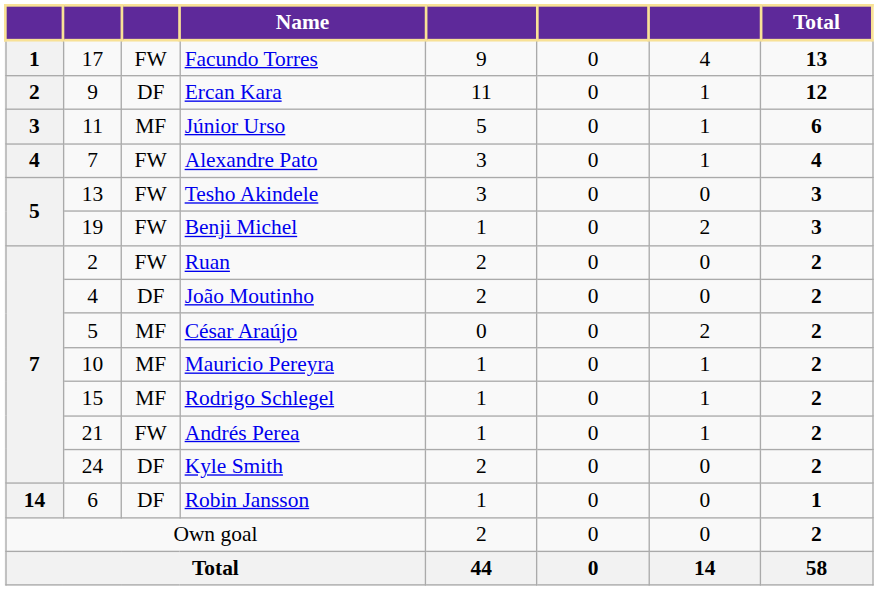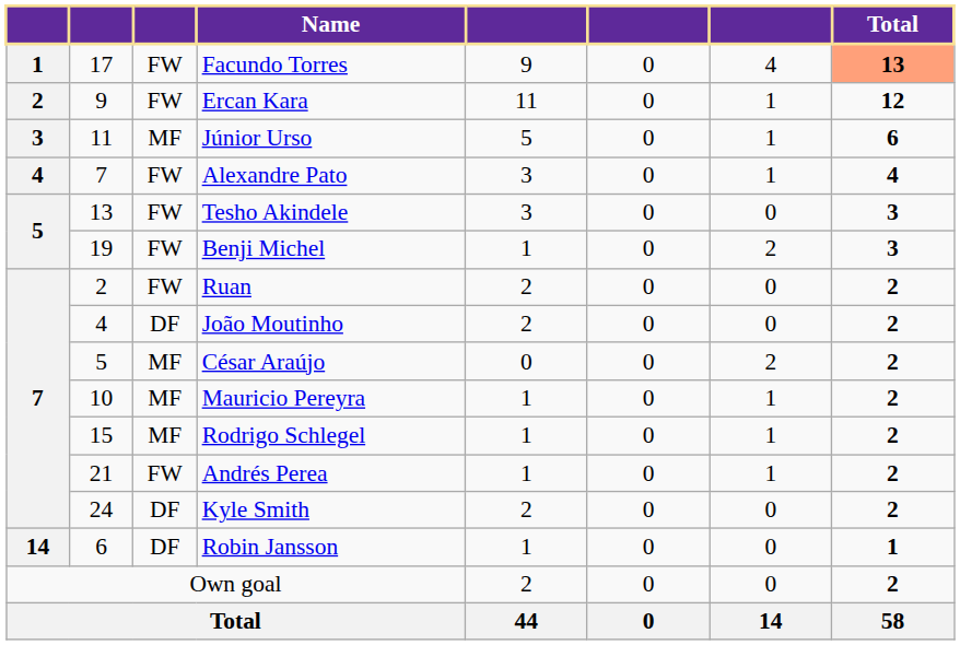 <table class="wikitable" style="text-align:center;">
 <tr>
 <th style="background:#5E299A; color:white; border:2px solid #F8E196; width:35px;" scope="col"></th>
 <th style="background:#5E299A; color:white; border:2px solid #F8E196; width:35px;" scope="col"></th>
 <th style="background:#5E299A; color:white; border:2px solid #F8E196; width:35px;" scope="col"></th>
 <th style="background:#5E299A; color:white; border:2px solid #F8E196; width:175px;" scope="col">Name</th>
 <th style="background:#5E299A; color:white; border:2px solid #F8E196; width:75px;" scope="col"></th>
 <th style="background:#5E299A; color:white; border:2px solid #F8E196; width:75px;" scope="col"></th>
 <th style="background:#5E299A; color:white; border:2px solid #F8E196; width:75px;" scope="col"></th>
 <th style="background:#5E299A; color:white; border:2px solid #F8E196; width:75px;" scope="col">Total</th>
 </tr>
 <tr>
 <th rowspan=1>1</th>
 <td>17</td>
 <td>FW</td>
 <td align="left"> <a href='#'>Facundo Torres</a></td>
 <td>9</td>
 <td>0</td>
 <td>4</td>
-<td><strong>13</strong></td>
+<td style="background: lightsalmon;"><strong>13</strong></td>
 </tr>
 <tr>
 <th rowspan=1>2</th>
 <td>9</td>
-<td>DF</td>
+<td>FW</td>
 <td align="left"> <a href='#'>Ercan Kara</a></td>
 <td>11</td>
 <td>0</td>
 <td>1</td>
 <td><strong>12</strong></td>
 </tr>
 <tr>
 <th>3</th>
 <td>11</td>
 <td>MF</td>
 <td align="left"> <a href='#'>Júnior Urso</a></td>
 <td>5</td>
 <td>0</td>
 <td>1</td>
 <td><strong>6</strong></td>
 </tr>
 <tr>
 <th rowspan=1>4</th>
 <td>7</td>
 <td>FW</td>
 <td align="left"> <a href='#'>Alexandre Pato</a></td>
 <td>3</td>
 <td>0</td>
 <td>1</td>
 <td><strong>4</strong></td>
 </tr>
 <tr>
 <th rowspan=2>5</th>
 <td>13</td>
 <td>FW</td>
 <td align="left"> <a href='#'>Tesho Akindele</a></td>
 <td>3</td>
 <td>0</td>
 <td>0</td>
 <td><strong>3</strong></td>
 </tr>
 <tr>
 <td>19</td>
 <td>FW</td>
 <td align="left"> <a href='#'>Benji Michel</a></td>
 <td>1</td>
 <td>0</td>
 <td>2</td>
 <td><strong>3</strong></td>
 </tr>
 <tr>
 <th rowspan=7>7</th>
 <td>2</td>
 <td>FW</td>
 <td align="left"> <a href='#'>Ruan</a></td>
 <td>2</td>
 <td>0</td>
 <td>0</td>
 <td><strong>2</strong></td>
 </tr>
 <tr>
 <td>4</td>
 <td>DF</td>
 <td align="left"> <a href='#'>João Moutinho</a></td>
 <td>2</td>
 <td>0</td>
 <td>0</td>
 <td><strong>2</strong></td>
 </tr>
 <tr>
 <td>5</td>
 <td>MF</td>
 <td align="left"> <a href='#'>César Araújo</a></td>
 <td>0</td>
 <td>0</td>
 <td>2</td>
 <td><strong>2</strong></td>
 </tr>
 <tr>
 <td>10</td>
 <td>MF</td>
 <td align="left"> <a href='#'>Mauricio Pereyra</a></td>
 <td>1</td>
 <td>0</td>
 <td>1</td>
 <td><strong>2</strong></td>
 </tr>
 <tr>
 <td>15</td>
 <td>MF</td>
 <td align="left"> <a href='#'>Rodrigo Schlegel</a></td>
 <td>1</td>
 <td>0</td>
 <td>1</td>
 <td><strong>2</strong></td>
 </tr>
 <tr>
 <td>21</td>
 <td>FW</td>
 <td align="left"> <a href='#'>Andrés Perea</a></td>
 <td>1</td>
 <td>0</td>
 <td>1</td>
 <td><strong>2</strong></td>
 </tr>
 <tr>
 <td>24</td>
 <td>DF</td>
 <td align="left"> <a href='#'>Kyle Smith</a></td>
 <td>2</td>
 <td>0</td>
 <td>0</td>
 <td><strong>2</strong></td>
 </tr>
 <tr>
 <th rowspan=1>14</th>
 <td>6</td>
 <td>DF</td>
 <td align="left"> <a href='#'>Robin Jansson</a></td>
 <td>1</td>
 <td>0</td>
 <td>0</td>
 <td><strong>1</strong></td>
 </tr>
 <tr>
 <td colspan="4">Own goal</td>
 <td>2</td>
 <td>0</td>
 <td>0</td>
 <td><strong>2</strong></td>
 </tr>
 <tr>
 <th colspan="4">Total</th>
 <th>44</th>
 <th>0</th>
 <th>14</th>
 <th>58</th>
 </tr>
 </table>
